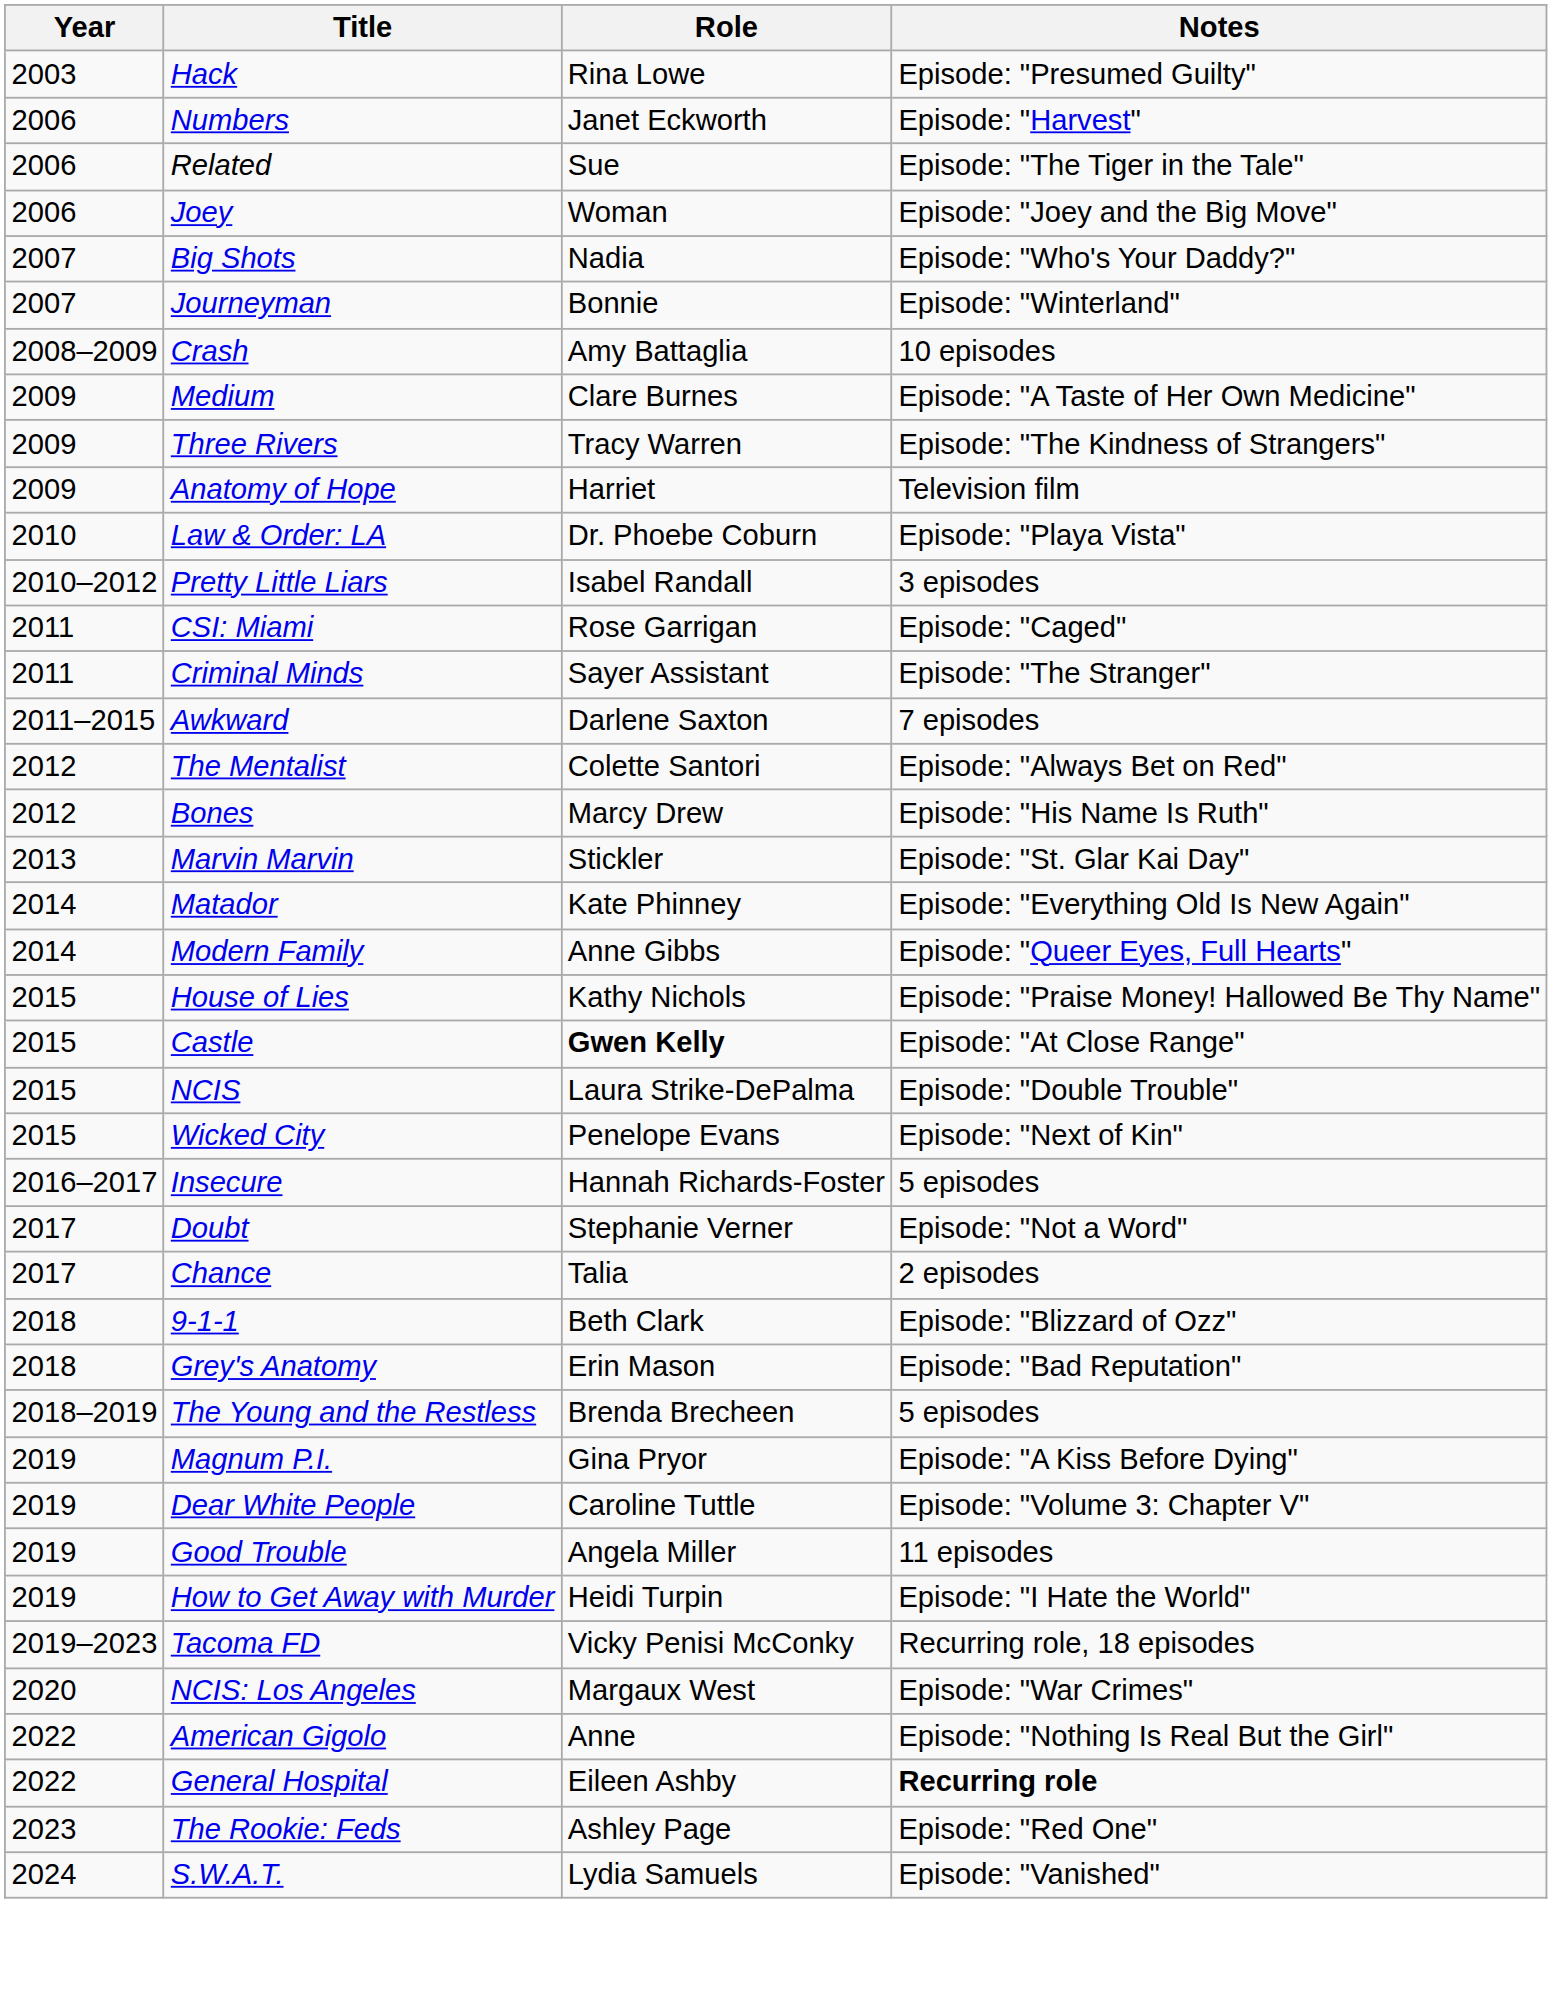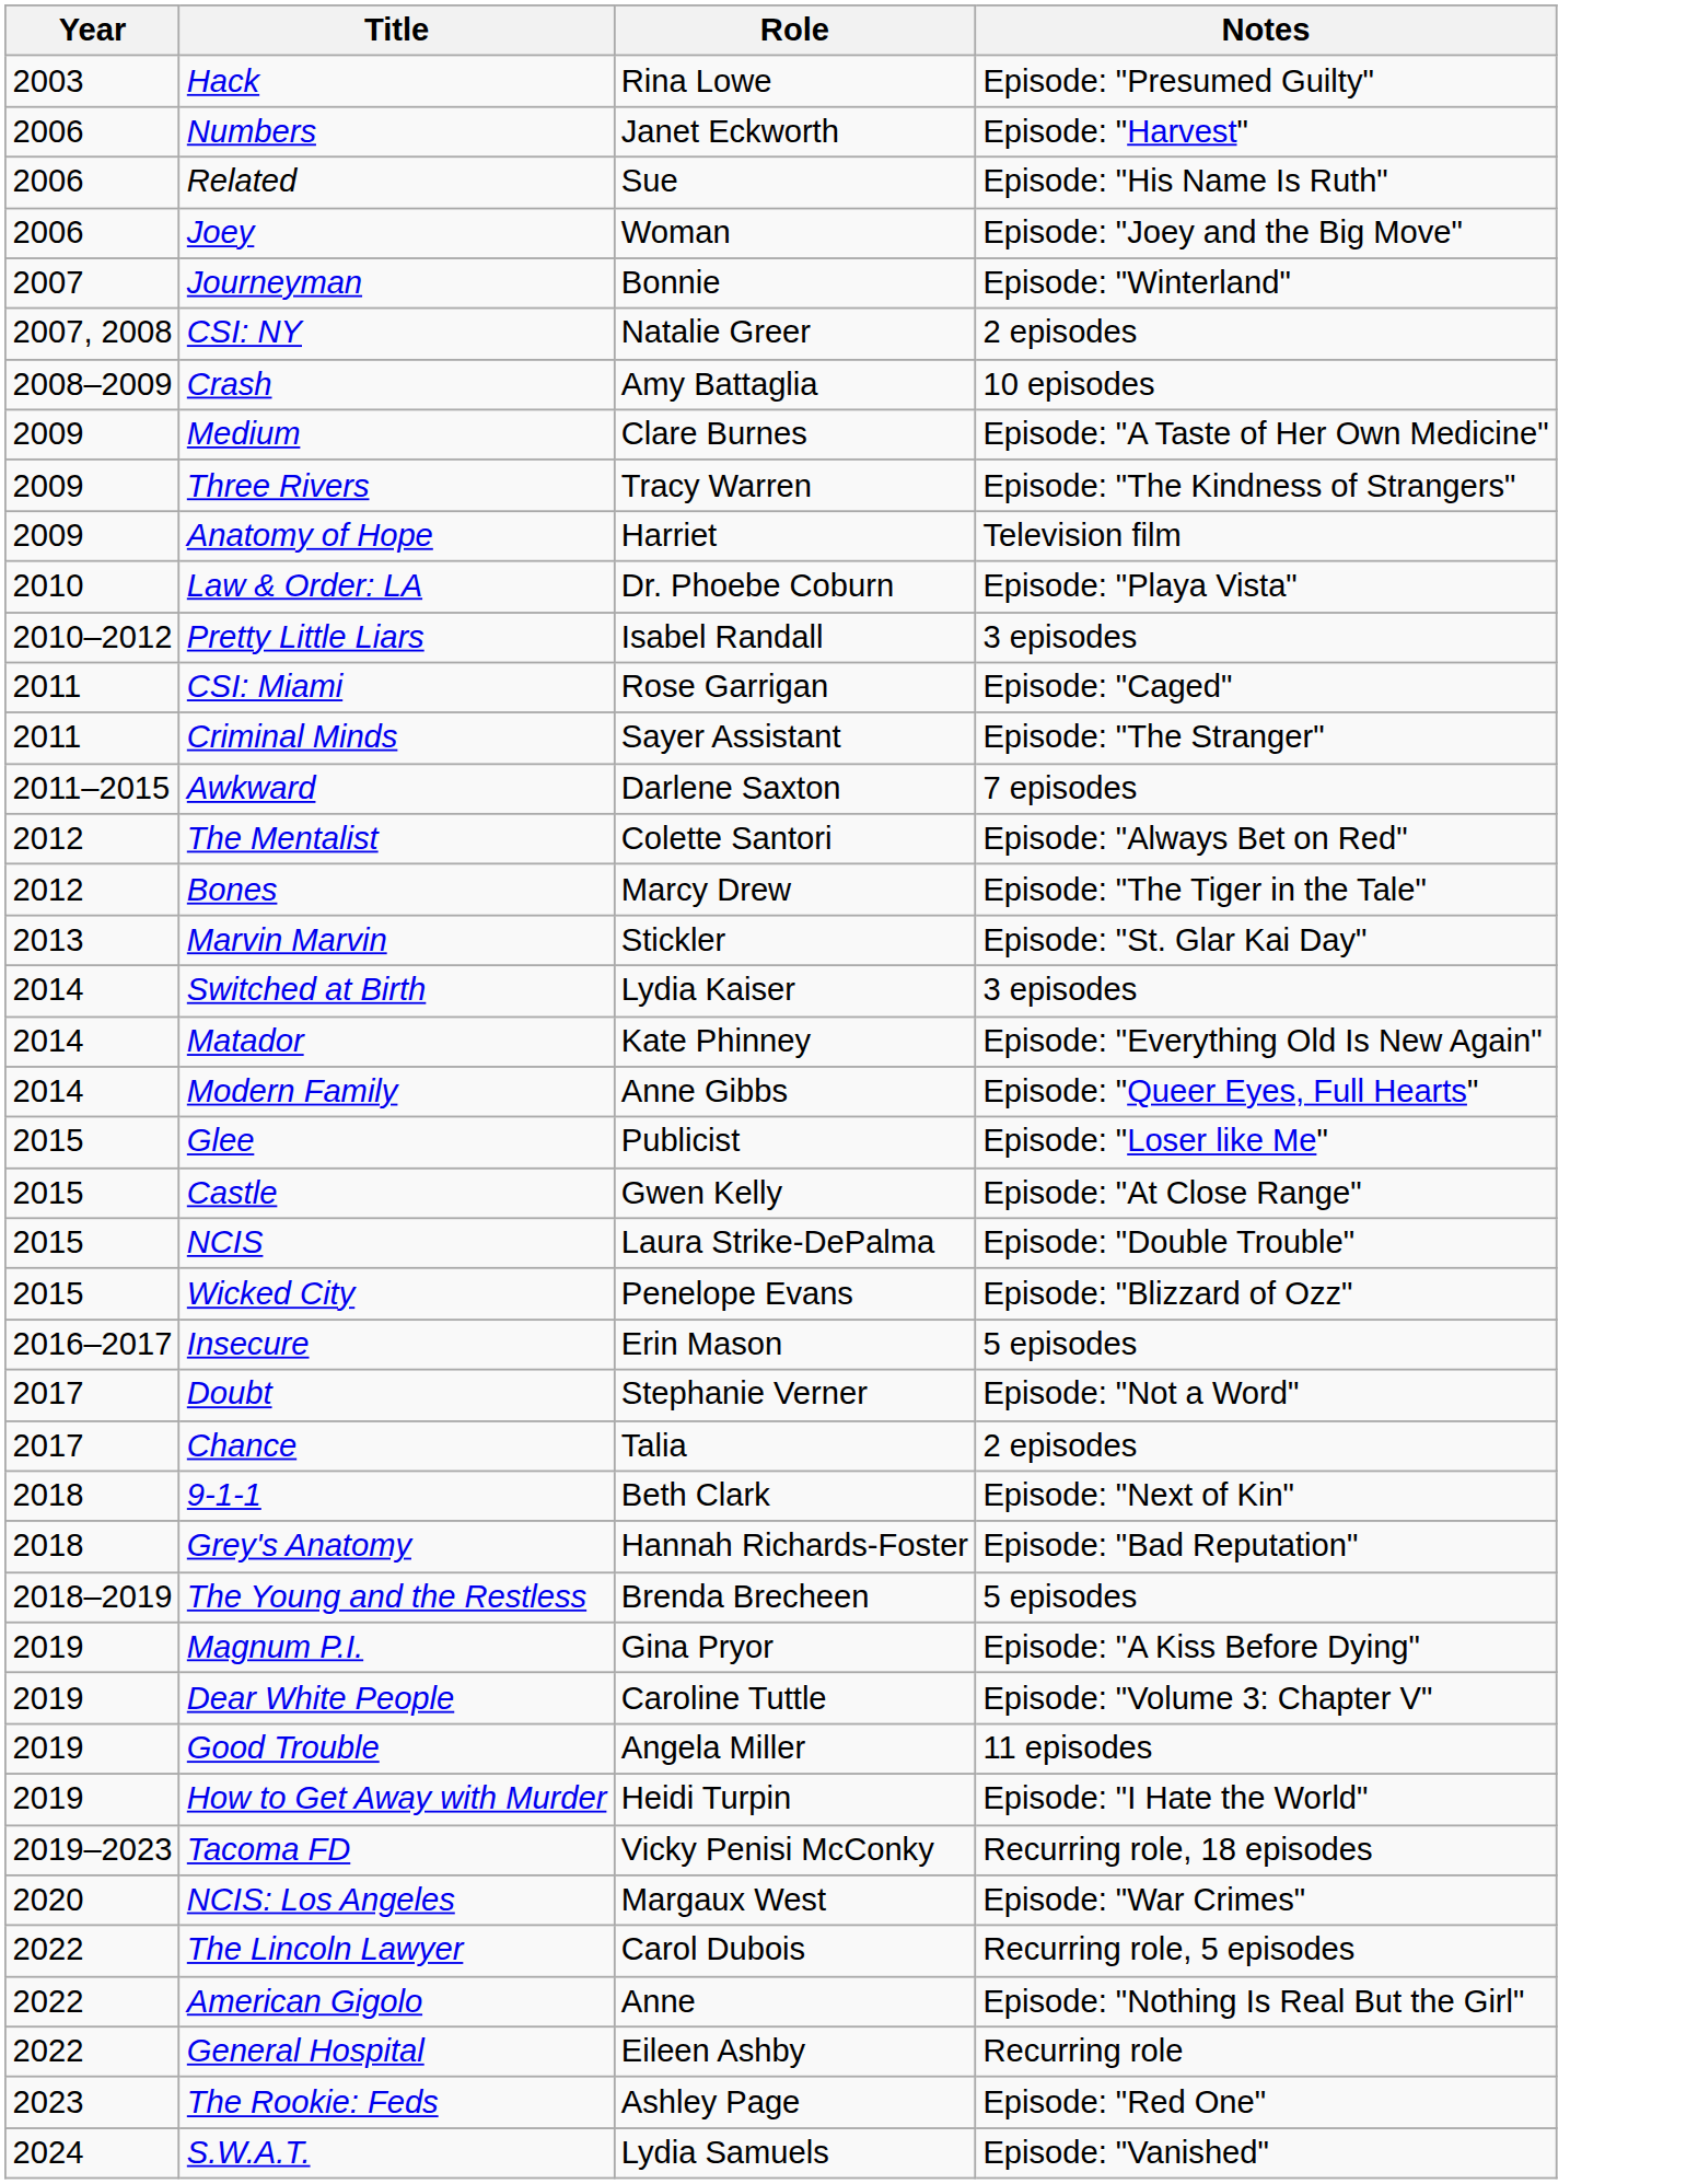 <table class="wikitable sortable">
 <tr>
 <th>Year</th>
 <th>Title</th>
 <th>Role</th>
 <th>Notes</th>
 </tr>
 <tr>
 <td>2003</td>
 <td><a href='#'><em>Hack</em></a></td>
 <td>Rina Lowe</td>
 <td>Episode: "Presumed Guilty"</td>
 </tr>
 <tr>
 <td>2006</td>
 <td><a href='#'><em>Numbers</em></a></td>
 <td>Janet Eckworth</td>
 <td>Episode: "<a href='#'>Harvest</a>"</td>
 </tr>
 <tr>
 <td>2006</td>
 <td><em>Related</em></td>
 <td>Sue</td>
-<td>Episode: "The Tiger in the Tale"</td>
+<td>Episode: "His Name Is Ruth"</td>
 </tr>
 <tr>
 <td>2006</td>
 <td><a href='#'><em>Joey</em></a></td>
 <td>Woman</td>
 <td>Episode: "Joey and the Big Move"</td>
 </tr>
 <tr>
 <td>2007</td>
-<td><a href='#'><em>Big Shots</em></a></td>
-<td>Nadia</td>
-<td>Episode: "Who's Your Daddy?"</td>
-</tr>
-<tr>
-<td>2007</td>
 <td><a href='#'><em>Journeyman</em></a></td>
 <td>Bonnie</td>
 <td>Episode: "Winterland"</td>
+</tr>
+<tr>
+<td>2007, 2008</td>
+<td><em><a href='#'>CSI: NY</a></em></td>
+<td>Natalie Greer</td>
+<td>2 episodes</td>
 </tr>
 <tr>
 <td>2008–2009</td>
 <td><a href='#'><em>Crash</em></a></td>
 <td>Amy Battaglia</td>
 <td>10 episodes</td>
 </tr>
 <tr>
 <td>2009</td>
 <td><a href='#'><em>Medium</em></a></td>
 <td>Clare Burnes</td>
 <td>Episode: "A Taste of Her Own Medicine"</td>
 </tr>
 <tr>
 <td>2009</td>
 <td><a href='#'><em>Three Rivers</em></a></td>
 <td>Tracy Warren</td>
 <td>Episode: "The Kindness of Strangers"</td>
 </tr>
 <tr>
 <td>2009</td>
 <td><em><a href='#'>Anatomy of Hope</a></em></td>
 <td>Harriet</td>
 <td>Television film</td>
 </tr>
 <tr>
 <td>2010</td>
 <td><em><a href='#'>Law & Order: LA</a></em></td>
 <td>Dr. Phoebe Coburn</td>
 <td>Episode: "Playa Vista"</td>
 </tr>
 <tr>
 <td>2010–2012</td>
 <td><em><a href='#'>Pretty Little Liars</a></em></td>
 <td>Isabel Randall</td>
 <td>3 episodes</td>
 </tr>
 <tr>
 <td>2011</td>
 <td><em><a href='#'>CSI: Miami</a></em></td>
 <td>Rose Garrigan</td>
 <td>Episode: "Caged"</td>
 </tr>
 <tr>
 <td>2011</td>
 <td><em><a href='#'>Criminal Minds</a></em></td>
 <td>Sayer Assistant</td>
 <td>Episode: "The Stranger"</td>
 </tr>
 <tr>
 <td>2011–2015</td>
 <td><a href='#'><em>Awkward</em></a></td>
 <td>Darlene Saxton</td>
 <td>7 episodes</td>
 </tr>
 <tr>
 <td>2012</td>
 <td><em><a href='#'>The Mentalist</a></em></td>
 <td>Colette Santori</td>
 <td>Episode: "Always Bet on Red"</td>
 </tr>
 <tr>
 <td>2012</td>
 <td><a href='#'><em>Bones</em></a></td>
 <td>Marcy Drew</td>
-<td>Episode: "His Name Is Ruth"</td>
+<td>Episode: "The Tiger in the Tale"</td>
 </tr>
 <tr>
 <td>2013</td>
 <td><em><a href='#'>Marvin Marvin</a></em></td>
 <td>Stickler</td>
 <td>Episode: "St. Glar Kai Day"</td>
+</tr>
+<tr>
+<td>2014</td>
+<td><a href='#'><em>Switched at Birth</em></a></td>
+<td>Lydia Kaiser</td>
+<td>3 episodes</td>
 </tr>
 <tr>
 <td>2014</td>
 <td><a href='#'><em>Matador</em></a></td>
 <td>Kate Phinney</td>
 <td>Episode: "Everything Old Is New Again"</td>
 </tr>
 <tr>
 <td>2014</td>
 <td><em><a href='#'>Modern Family</a></em></td>
 <td>Anne Gibbs</td>
 <td>Episode: "<a href='#'>Queer Eyes, Full Hearts</a>"</td>
 </tr>
 <tr>
 <td>2015</td>
-<td><em><a href='#'>House of Lies</a></em></td>
-<td>Kathy Nichols</td>
-<td>Episode: "Praise Money! Hallowed Be Thy Name"</td>
+<td><a href='#'><em>Glee</em></a></td>
+<td>Publicist</td>
+<td>Episode: "<a href='#'>Loser like Me</a>"</td>
 </tr>
 <tr>
 <td>2015</td>
 <td><a href='#'><em>Castle</em></a></td>
-<td><strong>Gwen Kelly</strong></td>
+<td>Gwen Kelly</td>
 <td>Episode: "At Close Range"</td>
 </tr>
 <tr>
 <td>2015</td>
 <td><a href='#'><em>NCIS</em></a></td>
 <td>Laura Strike-DePalma</td>
 <td>Episode: "Double Trouble"</td>
 </tr>
 <tr>
 <td>2015</td>
 <td><a href='#'><em>Wicked City</em></a></td>
 <td>Penelope Evans</td>
-<td>Episode: "Next of Kin"</td>
+<td>Episode: "Blizzard of Ozz"</td>
 </tr>
 <tr>
 <td>2016–2017</td>
 <td><a href='#'><em>Insecure</em></a></td>
-<td>Hannah Richards-Foster</td>
+<td>Erin Mason</td>
 <td>5 episodes</td>
 </tr>
 <tr>
 <td>2017</td>
 <td><a href='#'><em>Doubt</em></a></td>
 <td>Stephanie Verner</td>
 <td>Episode: "Not a Word"</td>
 </tr>
 <tr>
 <td>2017</td>
 <td><a href='#'><em>Chance</em></a></td>
 <td>Talia</td>
 <td>2 episodes</td>
 </tr>
 <tr>
 <td>2018</td>
 <td><a href='#'><em>9-1-1</em></a></td>
 <td>Beth Clark</td>
-<td>Episode: "Blizzard of Ozz"</td>
+<td>Episode: "Next of Kin"</td>
 </tr>
 <tr>
 <td>2018</td>
 <td><em><a href='#'>Grey's Anatomy</a></em></td>
-<td>Erin Mason</td>
+<td>Hannah Richards-Foster</td>
 <td>Episode: "Bad Reputation"</td>
 </tr>
 <tr>
 <td>2018–2019</td>
 <td><em><a href='#'>The Young and the Restless</a></em></td>
 <td>Brenda Brecheen</td>
 <td>5 episodes</td>
 </tr>
 <tr>
 <td>2019</td>
 <td><a href='#'><em>Magnum P.I.</em></a></td>
 <td>Gina Pryor</td>
 <td>Episode: "A Kiss Before Dying"</td>
 </tr>
 <tr>
 <td>2019</td>
 <td><a href='#'><em>Dear White People</em></a></td>
 <td>Caroline Tuttle</td>
 <td>Episode: "Volume 3: Chapter V"</td>
 </tr>
 <tr>
 <td>2019</td>
 <td><a href='#'><em>Good Trouble</em></a></td>
 <td>Angela Miller</td>
 <td>11 episodes</td>
 </tr>
 <tr>
 <td>2019</td>
 <td><em><a href='#'>How to Get Away with Murder</a></em></td>
 <td>Heidi Turpin</td>
 <td>Episode: "I Hate the World"</td>
 </tr>
 <tr>
 <td>2019–2023</td>
 <td><em><a href='#'>Tacoma FD</a></em></td>
 <td>Vicky Penisi McConky</td>
 <td>Recurring role, 18 episodes</td>
 </tr>
 <tr>
 <td>2020</td>
 <td><em><a href='#'>NCIS: Los Angeles</a></em></td>
 <td>Margaux West</td>
 <td>Episode: "War Crimes"</td>
 </tr>
 <tr>
 <td>2022</td>
+<td><em><a href='#'>The Lincoln Lawyer</a></em></td>
+<td>Carol Dubois</td>
+<td>Recurring role, 5 episodes</td>
+</tr>
+<tr>
+<td>2022</td>
 <td><em><a href='#'>American Gigolo</a></em></td>
 <td>Anne</td>
 <td>Episode: "Nothing Is Real But the Girl"</td>
 </tr>
 <tr>
 <td>2022</td>
 <td><em><a href='#'>General Hospital</a></em></td>
 <td>Eileen Ashby</td>
-<td><strong>Recurring role</strong></td>
+<td>Recurring role</td>
 </tr>
 <tr>
 <td>2023</td>
 <td><em><a href='#'>The Rookie: Feds</a></em></td>
 <td>Ashley Page</td>
 <td>Episode: "Red One"</td>
 </tr>
 <tr>
 <td>2024</td>
 <td><em><a href='#'>S.W.A.T.</a></em></td>
 <td>Lydia Samuels</td>
 <td>Episode: "Vanished"</td>
 </tr>
 </table>
